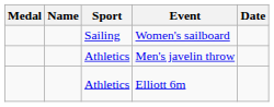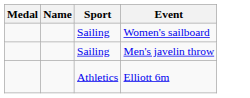 <table class="wikitable sortable" style="font-size: 95%">
 <tr>
 <th>Medal</th>
 <th>Name</th>
 <th>Sport</th>
 <th>Event</th>
-<th>Date</th>
 </tr>
 <tr>
 <td></td>
 <td></td>
 <td><a href='#'>Sailing</a></td>
 <td><a href='#'>Women's sailboard</a></td>
-<td></td>
 </tr>
 <tr>
 <td></td>
 <td></td>
-<td><a href='#'>Athletics</a></td>
+<td><a href='#'>Sailing</a></td>
 <td><a href='#'>Men's javelin throw</a></td>
-<td></td>
 </tr>
 <tr>
 <td></td>
 <td><br><br></td>
 <td><a href='#'>Athletics</a></td>
 <td><a href='#'>Elliott 6m</a></td>
-<td></td>
 </tr>
 </table>
